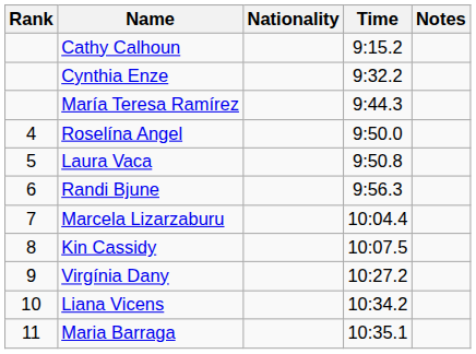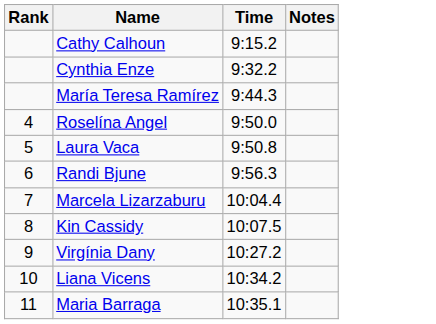 <table class="wikitable sortable" style="text-align:center">
 <tr>
 <th>Rank</th>
 <th>Name</th>
-<th>Nationality</th>
 <th>Time</th>
 <th>Notes</th>
 </tr>
 <tr>
 <td></td>
 <td align=left><a href='#'>Cathy Calhoun</a></td>
-<td align=left></td>
 <td>9:15.2</td>
 <td></td>
 </tr>
 <tr>
 <td></td>
 <td align=left><a href='#'>Cynthia Enze</a></td>
-<td align=left></td>
 <td>9:32.2</td>
 <td></td>
 </tr>
 <tr>
 <td></td>
 <td align=left><a href='#'>María Teresa Ramírez</a></td>
-<td align=left></td>
 <td>9:44.3</td>
 <td></td>
 </tr>
 <tr>
 <td>4</td>
 <td align=left><a href='#'>Roselína Angel</a></td>
-<td align=left></td>
 <td>9:50.0</td>
 <td></td>
 </tr>
 <tr>
 <td>5</td>
 <td align=left><a href='#'>Laura Vaca</a></td>
-<td align=left></td>
 <td>9:50.8</td>
 <td></td>
 </tr>
 <tr>
 <td>6</td>
 <td align=left><a href='#'>Randi Bjune</a></td>
-<td align=left></td>
 <td>9:56.3</td>
 <td></td>
 </tr>
 <tr>
 <td>7</td>
 <td align=left><a href='#'>Marcela Lizarzaburu</a></td>
-<td align=left></td>
 <td>10:04.4</td>
 <td></td>
 </tr>
 <tr>
 <td>8</td>
 <td align=left><a href='#'>Kin Cassidy</a></td>
-<td align=left></td>
 <td>10:07.5</td>
 <td></td>
 </tr>
 <tr>
 <td>9</td>
 <td align=left><a href='#'>Virgínia Dany</a></td>
-<td align=left></td>
 <td>10:27.2</td>
 <td></td>
 </tr>
 <tr>
 <td>10</td>
 <td align=left><a href='#'>Liana Vicens</a></td>
-<td align=left></td>
 <td>10:34.2</td>
 <td></td>
 </tr>
 <tr>
 <td>11</td>
 <td align=left><a href='#'>Maria Barraga</a></td>
-<td align=left></td>
 <td>10:35.1</td>
 <td></td>
 </tr>
 </table>
